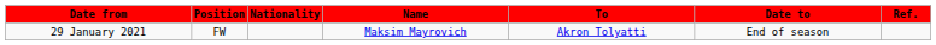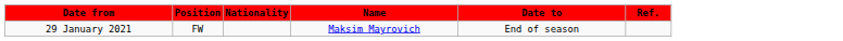 <table class="wikitable"  style="text-align:center; font-size:90%; ">
 <tr>
 <th style="background:#FF0000; color:#000000; width:200px;">Date from</th>
 <th style="background:#FF0000; color:#000000; width:50px;">Position</th>
 <th style="background:#FF0000; color:#000000; width:50px;">Nationality</th>
 <th style="background:#FF0000; color:#000000; width:200px;">Name</th>
-<th style="background:#FF0000; color:#000000; width:200px;">To</th>
 <th style="background:#FF0000; color:#000000; width:200px;">Date to</th>
 <th style="background:#FF0000; color:#000000; width:50px;">Ref.</th>
 </tr>
 <tr>
 <td>29 January 2021</td>
 <td>FW</td>
 <td></td>
 <td><a href='#'>Maksim Mayrovich</a></td>
-<td><a href='#'>Akron Tolyatti</a></td>
 <td>End of season</td>
 <td></td>
 </tr>
 </table>
